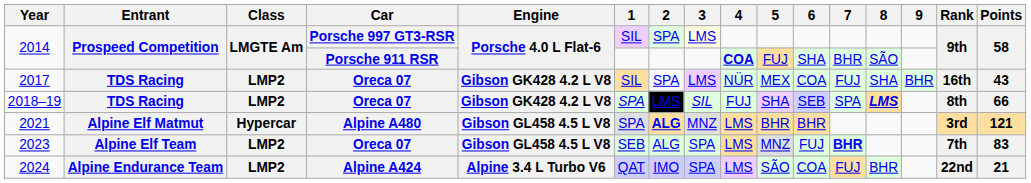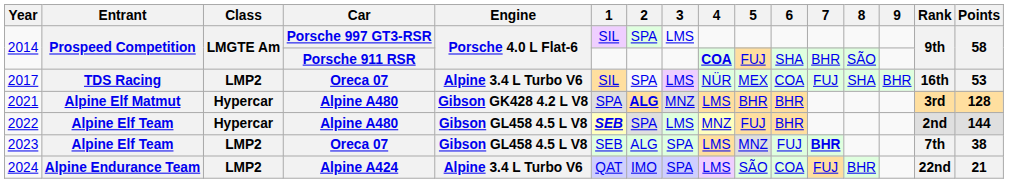 <table class="wikitable" style="text-align:center; font-size:85%">
 <tr>
 <th>Year</th>
 <th>Entrant</th>
 <th>Class</th>
 <th>Car</th>
 <th>Engine</th>
 <th>1</th>
 <th>2</th>
 <th>3</th>
 <th>4</th>
 <th>5</th>
 <th>6</th>
 <th>7</th>
 <th>8</th>
 <th>9</th>
 <th>Rank</th>
 <th>Points</th>
 </tr>
 <tr>
 <td rowspan=2><a href='#'>2014</a></td>
 <th rowspan=2 nowrap><a href='#'>Prospeed Competition</a></th>
 <th rowspan=2 nowrap>LMGTE Am</th>
 <th nowrap><a href='#'>Porsche 997 GT3-RSR</a></th>
 <th rowspan=2 nowrap><a href='#'>Porsche</a> 4.0 L Flat-6</th>
 <td style="background:#EFCFFF;"><a href='#'>SIL</a><br></td>
 <td style="background:#DFFFDF;"><a href='#'>SPA</a><br></td>
-<td style="background: lightyellow;"><a href='#'>LMS</a></td>
+<td><a href='#'>LMS</a></td>
 <td></td>
 <td></td>
 <td></td>
 <td></td>
 <td></td>
 <td></td>
 <th rowspan=2>9th</th>
 <th rowspan=2>58</th>
 </tr>
 <tr>
 <th nowrap><a href='#'>Porsche 911 RSR</a></th>
 <td></td>
 <td></td>
 <td></td>
 <td style="background:#DFFFDF;"><strong><a href='#'>COA</a></strong><br></td>
 <td style="background:#FFDF9F;"><a href='#'>FUJ</a><br></td>
 <td style="background:#DFFFDF;"><a href='#'>SHA</a><br></td>
 <td style="background:#DFFFDF;"><a href='#'>BHR</a> <br></td>
 <td style="background:#DFFFDF;"><a href='#'>SÃO</a><br></td>
 <td></td>
 </tr>
 <tr>
 <td><a href='#'>2017</a></td>
 <th nowrap><a href='#'>TDS Racing</a></th>
 <th>LMP2</th>
 <th nowrap><a href='#'>Oreca 07</a></th>
-<th nowrap><a href='#'>Gibson</a> GK428 4.2 L V8</th>
+<th nowrap><a href='#'>Alpine</a> 3.4 L Turbo V6</th>
 <td style="background:#FFDF9F;"><a href='#'>SIL</a><br></td>
 <td><a href='#'>SPA</a></td>
 <td style="background:#EFCFFF;"><a href='#'>LMS</a><br></td>
 <td style="background:#DFFFDF;"><a href='#'>NÜR</a><br></td>
 <td style="background:#DFFFDF;"><a href='#'>MEX</a><br></td>
 <td style="background:#DFFFDF;"><a href='#'>COA</a><br></td>
 <td style="background:#DFFFDF;"><a href='#'>FUJ</a><br></td>
 <td style="background:#DFFFDF;"><a href='#'>SHA</a><br></td>
 <td style="background:#DFFFDF;"><a href='#'>BHR</a><br></td>
 <th>16th</th>
-<th>43</th>
-</tr>
-<tr>
-<td nowrap><a href='#'>2018–19</a></td>
-<th nowrap><a href='#'>TDS Racing</a></th>
-<th>LMP2</th>
-<th nowrap><a href='#'>Oreca 07</a></th>
-<th nowrap><a href='#'>Gibson</a> GK428 4.2 L V8</th>
-<td style="background:#DFFFDF;"><em><a href='#'>SPA</a></em><br></td>
-<td style="background:#000000; color:white"><a href='#'><span>LMS</span></a><br></td>
-<td style="background:#DFFFDF;"><em><a href='#'>SIL</a></em><br></td>
-<td style="background:#DFFFDF;"><a href='#'>FUJ</a><br></td>
-<td style="background:#EFCFFF;"><a href='#'>SHA</a><br></td>
-<td style="background:#CFCFFF;"><a href='#'>SEB</a><br></td>
-<td style="background:#DFFFDF;"><a href='#'>SPA</a><br></td>
-<td style="background:#FFDF9F;"><strong><em><a href='#'>LMS</a></em></strong><br></td>
-<td></td>
-<th>8th</th>
-<th>66</th>
+<th>53</th>
 </tr>
 <tr>
 <td><a href='#'>2021</a></td>
 <th nowrap><a href='#'>Alpine Elf Matmut</a></th>
 <th>Hypercar</th>
 <th nowrap><a href='#'>Alpine A480</a></th>
-<th nowrap><a href='#'>Gibson</a> GL458 4.5 L V8</th>
+<th nowrap><a href='#'>Gibson</a> GK428 4.2 L V8</th>
 <td style="background:#DFDFDF;"><a href='#'>SPA</a><br></td>
 <td style="background:#FFDF9F;"><strong><a href='#'>ALG</a></strong><br></td>
 <td style="background:#DFDFDF;"><a href='#'>MNZ</a><br></td>
 <td style="background:#FFDF9F;"><a href='#'>LMS</a><br></td>
 <td style="background:#FFDF9F;"><a href='#'>BHR</a><br></td>
 <td style="background:#FFDF9F;"><a href='#'>BHR</a><br></td>
 <td></td>
 <td></td>
 <td></td>
 <th style="background:#FFDF9F;">3rd</th>
-<th style="background:#FFDF9F;">121</th>
+<th style="background:#FFDF9F;">128</th>
+</tr>
+<tr>
+<td><a href='#'>2022</a></td>
+<th nowrap><a href='#'>Alpine Elf Team</a></th>
+<th>Hypercar</th>
+<th nowrap><a href='#'>Alpine A480</a></th>
+<th nowrap><a href='#'>Gibson</a> GL458 4.5 L V8</th>
+<td style="background:#FFFFBF;"><strong><em><a href='#'>SEB</a></em></strong><br></td>
+<td style="background:#DFDFDF;"><a href='#'>SPA</a><br></td>
+<td style="background:#DFFFDF;"><a href='#'>LMS</a><br></td>
+<td style="background:#FFFFBF;"><a href='#'>MNZ</a><br></td>
+<td style="background:#FFDF9F;"><a href='#'>FUJ</a><br></td>
+<td style="background:#FFDF9F;"><a href='#'>BHR</a><br></td>
+<td></td>
+<td></td>
+<td></td>
+<th style="background:#DFDFDF;">2nd</th>
+<th style="background:#DFDFDF;">144</th>
 </tr>
 <tr>
 <td><a href='#'>2023</a></td>
 <th nowrap><a href='#'>Alpine Elf Team</a></th>
 <th>LMP2</th>
 <th nowrap><a href='#'>Oreca 07</a></th>
 <th nowrap><a href='#'>Gibson</a> GL458 4.5 L V8</th>
 <td style="background:#DFFFDF;"><a href='#'>SEB</a><br></td>
 <td style="background:#DFFFDF;"><a href='#'>ALG</a><br></td>
 <td style="background:#DFFFDF;"><a href='#'>SPA</a><br></td>
 <td style="background:#FFDF9F;"><a href='#'>LMS</a><br></td>
 <td style="background:#DFDFDF;"><a href='#'>MNZ</a><br></td>
 <td style="background:#DFFFDF;"><a href='#'>FUJ</a><br></td>
 <td style="background:#DFFFDF;"><strong><a href='#'>BHR</a><br></strong></td>
 <td></td>
 <td></td>
 <th>7th</th>
-<th>83</th>
+<th>38</th>
 </tr>
 <tr>
 <td><a href='#'>2024</a></td>
 <th nowrap><a href='#'>Alpine Endurance Team</a></th>
 <th>LMP2</th>
 <th nowrap><a href='#'>Alpine A424</a></th>
 <th nowrap><a href='#'>Alpine</a> 3.4 L Turbo V6</th>
 <td style="background:#CFCFFF;"><a href='#'>QAT</a><br></td>
 <td style="background:#CFCFFF;"><a href='#'>IMO</a><br></td>
 <td style="background:#CFCFFF;"><a href='#'>SPA</a><br></td>
 <td style="background:#EFCFFF;"><a href='#'>LMS</a><br></td>
 <td style="background:#DFFFDF;"><a href='#'>SÃO</a><br></td>
 <td style="background:#DFFFDF;"><a href='#'>COA</a><br></td>
 <td style="background:#FFDF9F;"><a href='#'>FUJ</a><br></td>
 <td style="background:#DFFFDF;"><a href='#'>BHR</a><br></td>
 <td></td>
 <th>22nd</th>
 <th>21</th>
 </tr>
 </table>
